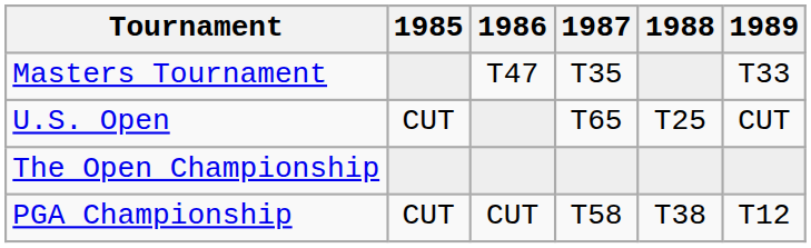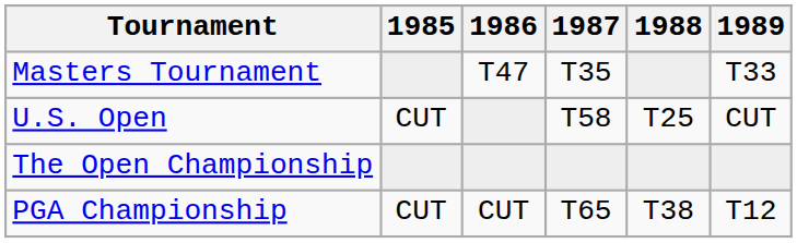 <table class="wikitable" style="font-size:95%;text-align:center;">
 <tr>
 <th>Tournament</th>
 <th>1985</th>
 <th>1986</th>
 <th>1987</th>
 <th>1988</th>
 <th>1989</th>
 </tr>
 <tr>
 <td align=left><a href='#'>Masters Tournament</a></td>
 <td style="background:#eeeeee;"></td>
 <td>T47</td>
 <td>T35</td>
 <td style="background:#eeeeee;"></td>
 <td>T33</td>
 </tr>
 <tr>
 <td align=left><a href='#'>U.S. Open</a></td>
 <td>CUT</td>
 <td style="background:#eeeeee;"></td>
-<td>T65</td>
+<td>T58</td>
 <td>T25</td>
 <td>CUT</td>
 </tr>
 <tr>
 <td align=left><a href='#'>The Open Championship</a></td>
 <td style="background:#eeeeee;"></td>
 <td style="background:#eeeeee;"></td>
 <td style="background:#eeeeee;"></td>
 <td style="background:#eeeeee;"></td>
 <td style="background:#eeeeee;"></td>
 </tr>
 <tr>
 <td align=left><a href='#'>PGA Championship</a></td>
 <td>CUT</td>
 <td>CUT</td>
-<td>T58</td>
+<td>T65</td>
 <td>T38</td>
 <td>T12</td>
 </tr>
 </table>
